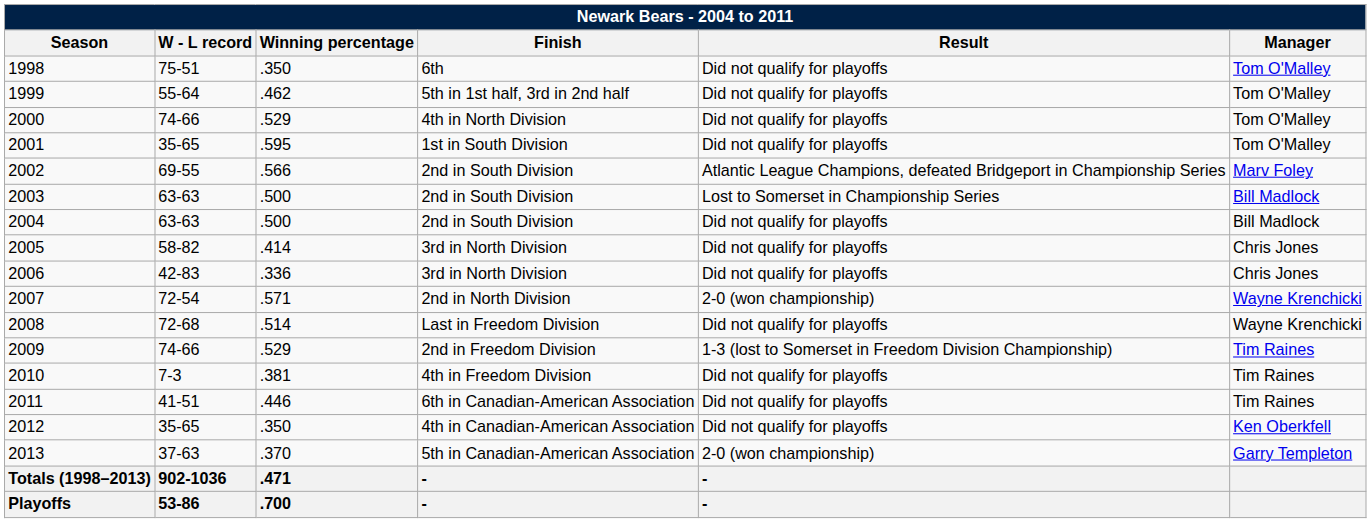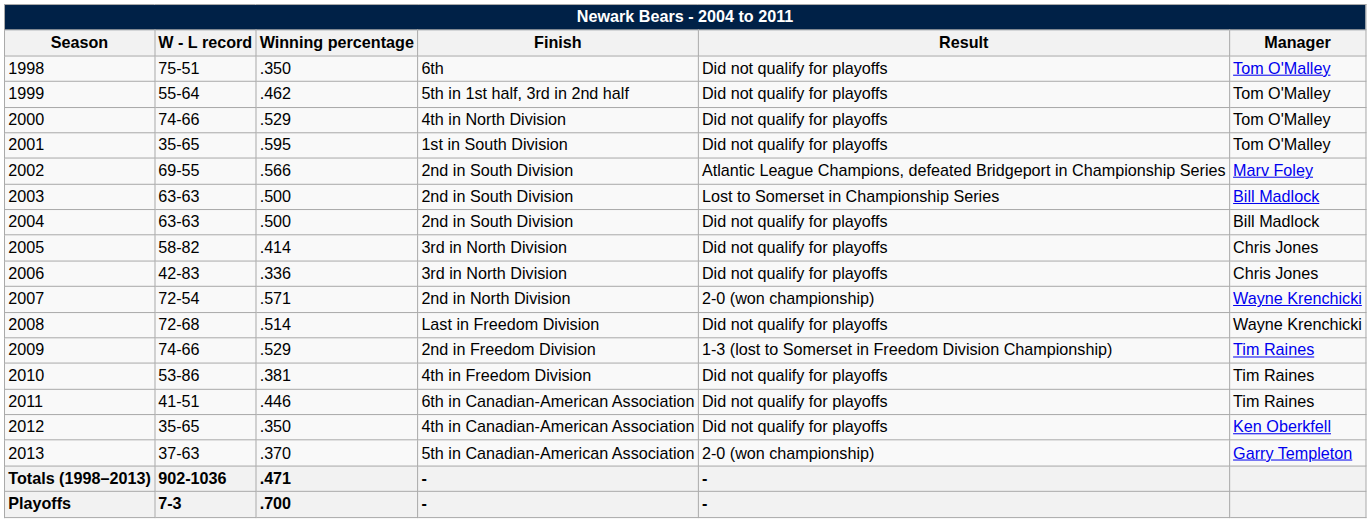 <table class="wikitable">
 <tr>
 <th colspan="6" style="background:#002147; color:white">Newark Bears - 2004 to 2011</th>
 </tr>
 <tr>
 <th>Season</th>
 <th>W - L record</th>
 <th>Winning percentage</th>
 <th>Finish</th>
 <th>Result</th>
 <th>Manager</th>
 </tr>
 <tr>
 <td>1998</td>
 <td>75-51</td>
 <td>.350</td>
 <td>6th</td>
 <td>Did not qualify for playoffs</td>
 <td><a href='#'>Tom O'Malley</a></td>
 </tr>
 <tr>
 <td>1999</td>
 <td>55-64</td>
 <td>.462</td>
 <td>5th in 1st half, 3rd in 2nd half</td>
 <td>Did not qualify for playoffs</td>
 <td>Tom O'Malley</td>
 </tr>
 <tr>
 <td>2000</td>
 <td>74-66</td>
 <td>.529</td>
 <td>4th in North Division</td>
 <td>Did not qualify for playoffs</td>
 <td>Tom O'Malley</td>
 </tr>
 <tr>
 <td>2001</td>
 <td>35-65</td>
 <td>.595</td>
 <td>1st in South Division</td>
 <td>Did not qualify for playoffs</td>
 <td>Tom O'Malley</td>
 </tr>
 <tr>
 <td>2002</td>
 <td>69-55</td>
 <td>.566</td>
 <td>2nd in South Division</td>
 <td>Atlantic League Champions, defeated Bridgeport in Championship Series</td>
 <td><a href='#'>Marv Foley</a></td>
 </tr>
 <tr>
 <td>2003</td>
 <td>63-63</td>
 <td>.500</td>
 <td>2nd in South Division</td>
 <td>Lost to Somerset in Championship Series</td>
 <td><a href='#'>Bill Madlock</a></td>
 </tr>
 <tr>
 <td>2004</td>
 <td>63-63</td>
 <td>.500</td>
 <td>2nd in South Division</td>
 <td>Did not qualify for playoffs</td>
 <td>Bill Madlock</td>
 </tr>
 <tr>
 <td>2005</td>
 <td>58-82</td>
 <td>.414</td>
 <td>3rd in North Division</td>
 <td>Did not qualify for playoffs</td>
 <td>Chris Jones</td>
 </tr>
 <tr>
 <td>2006</td>
 <td>42-83</td>
 <td>.336</td>
 <td>3rd in North Division</td>
 <td>Did not qualify for playoffs</td>
 <td>Chris Jones</td>
 </tr>
 <tr>
 <td>2007</td>
 <td>72-54</td>
 <td>.571</td>
 <td>2nd in North Division</td>
 <td>2-0 (won championship)</td>
 <td><a href='#'>Wayne Krenchicki</a></td>
 </tr>
 <tr>
 <td>2008</td>
 <td>72-68</td>
 <td>.514</td>
 <td>Last in Freedom Division</td>
 <td>Did not qualify for playoffs</td>
 <td>Wayne Krenchicki</td>
 </tr>
 <tr>
 <td>2009</td>
 <td>74-66</td>
 <td>.529</td>
 <td>2nd in Freedom Division</td>
 <td>1-3 (lost to Somerset in Freedom Division Championship)</td>
 <td><a href='#'>Tim Raines</a></td>
 </tr>
 <tr>
 <td>2010</td>
-<td>7-3</td>
+<td>53-86</td>
 <td>.381</td>
 <td>4th in Freedom Division</td>
 <td>Did not qualify for playoffs</td>
 <td>Tim Raines</td>
 </tr>
 <tr>
 <td>2011</td>
 <td>41-51</td>
 <td>.446</td>
 <td>6th in Canadian-American Association</td>
 <td>Did not qualify for playoffs</td>
 <td>Tim Raines</td>
 </tr>
 <tr>
 <td>2012</td>
 <td>35-65</td>
 <td>.350</td>
 <td>4th in Canadian-American Association</td>
 <td>Did not qualify for playoffs</td>
 <td><a href='#'>Ken Oberkfell</a></td>
 </tr>
 <tr>
 <td>2013</td>
 <td>37-63</td>
 <td>.370</td>
 <td>5th in Canadian-American Association</td>
 <td>2-0 (won championship)</td>
 <td><a href='#'>Garry Templeton</a></td>
 </tr>
 <tr style="background:#f2f2f2; font-weight:bold">
 <td>Totals (1998–2013)</td>
 <td>902-1036</td>
 <td>.471</td>
 <td>-</td>
 <td>-</td>
 <td></td>
 </tr>
 <tr style="background:#f2f2f2; font-weight:bold">
 <td>Playoffs</td>
-<td>53-86</td>
+<td>7-3</td>
 <td>.700</td>
 <td>-</td>
 <td>-</td>
 <td></td>
 </tr>
 </table>
